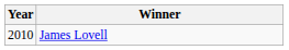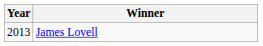 <table class="wikitable" style="text-align:left">
 <tr>
 <th style="width:20px;">Year</th>
 <th style="width:300px;">Winner</th>
 </tr>
 <tr>
-<td>2010</td>
+<td>2013</td>
 <td><a href='#'>James Lovell</a></td>
 </tr>
 </table>
